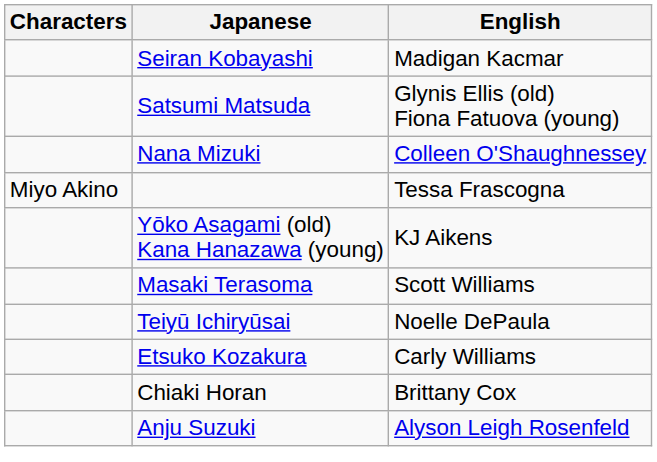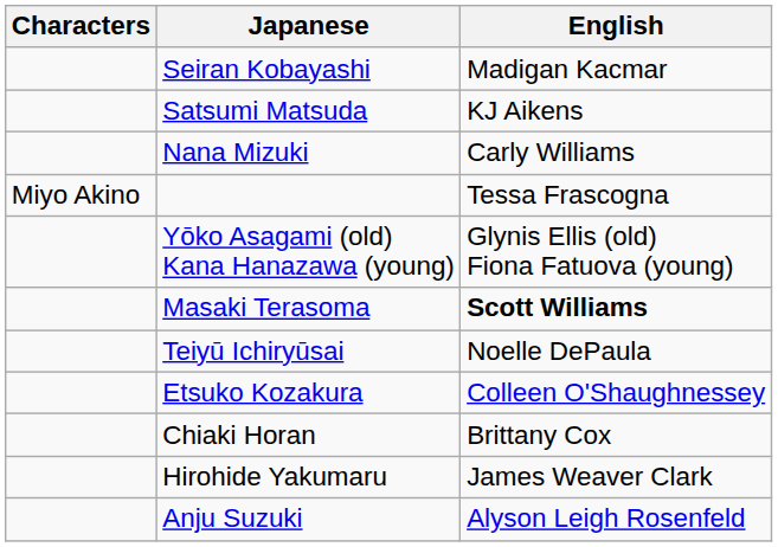 <table class="wikitable">
 <tr>
 <th>Characters</th>
 <th>Japanese</th>
 <th>English</th>
 </tr>
 <tr>
 <td></td>
 <td><a href='#'>Seiran Kobayashi</a></td>
 <td>Madigan Kacmar</td>
 </tr>
 <tr>
 <td></td>
 <td><a href='#'>Satsumi Matsuda</a></td>
-<td>Glynis Ellis (old)<br>Fiona Fatuova (young)</td>
+<td>KJ Aikens</td>
 </tr>
 <tr>
 <td></td>
 <td><a href='#'>Nana Mizuki</a></td>
-<td><a href='#'>Colleen O'Shaughnessey</a></td>
+<td>Carly Williams</td>
 </tr>
 <tr>
 <td>Miyo Akino</td>
 <td></td>
 <td>Tessa Frascogna</td>
 </tr>
 <tr>
 <td></td>
 <td><a href='#'>Yōko Asagami</a> (old)<br><a href='#'>Kana Hanazawa</a> (young)</td>
-<td>KJ Aikens</td>
+<td>Glynis Ellis (old)<br>Fiona Fatuova (young)</td>
 </tr>
 <tr>
 <td></td>
 <td><a href='#'>Masaki Terasoma</a></td>
-<td>Scott Williams</td>
+<td><strong>Scott Williams</strong></td>
 </tr>
 <tr>
 <td></td>
 <td><a href='#'>Teiyū Ichiryūsai</a></td>
 <td>Noelle DePaula</td>
 </tr>
 <tr>
 <td></td>
 <td><a href='#'>Etsuko Kozakura</a></td>
-<td>Carly Williams</td>
+<td><a href='#'>Colleen O'Shaughnessey</a></td>
 </tr>
 <tr>
 <td></td>
 <td>Chiaki Horan</td>
 <td>Brittany Cox</td>
 </tr>
 <tr>
 <td></td>
+<td>Hirohide Yakumaru</td>
+<td>James Weaver Clark</td>
+</tr>
+<tr>
+<td></td>
 <td><a href='#'>Anju Suzuki</a></td>
 <td><a href='#'>Alyson Leigh Rosenfeld</a></td>
 </tr>
 </table>
